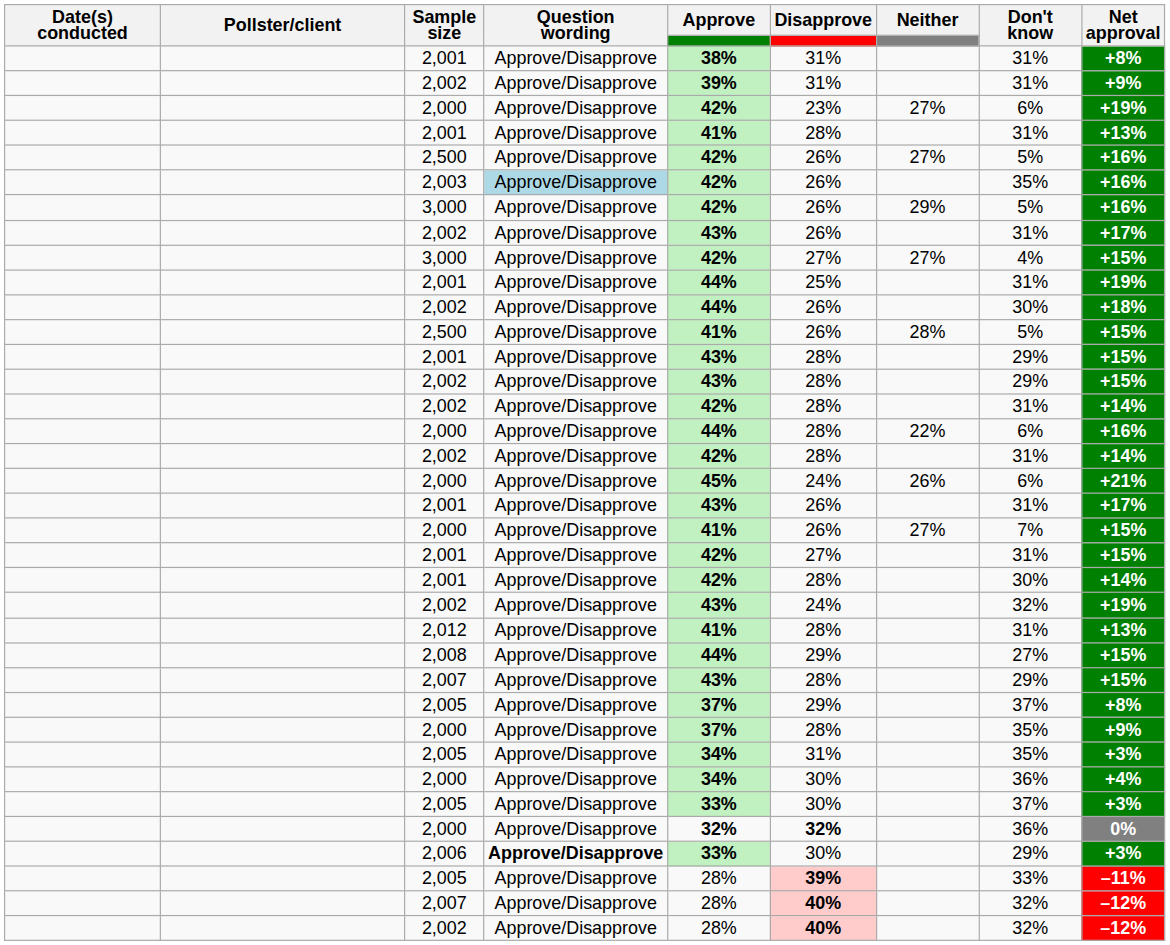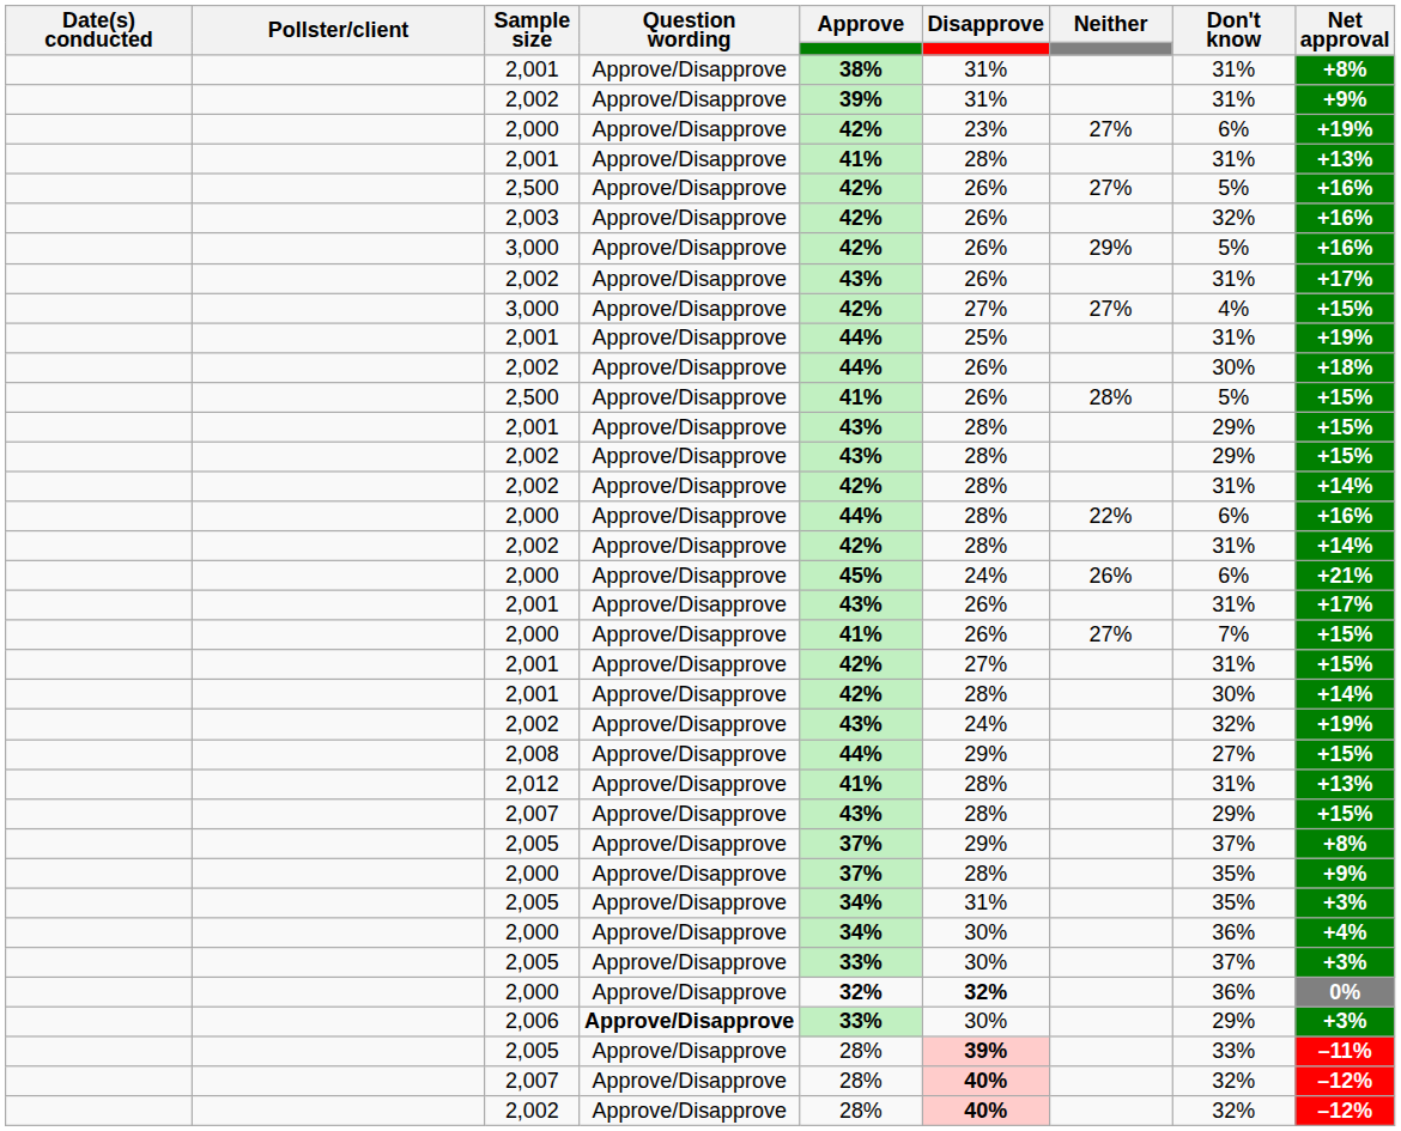 <table class="wikitable collapsible sortable mw-datatable" style="text-align:center;font-size:95%;line-height:14px;">
 <tr>
 <th style="width:125px;" rowspan="2">Date(s)<br>conducted</th>
 <th style="width:200px;" rowspan="2">Pollster/client</th>
 <th style="width:60px;" rowspan="2">Sample size</th>
 <th style="width:120px;" rowspan="2">Question<br>wording</th>
 <th class="unsortable" style="width:80px;">Approve</th>
 <th class="unsortable" style="width: 80px;">Disapprove</th>
 <th class="unsortable" style="width:80px;">Neither</th>
 <th class="unsortable" style="width:80px;" rowspan="2">Don't know</th>
 <th class="unsortable" style="width:20px;" rowspan="2">Net approval</th>
 </tr>
 <tr>
 <th class="unsortable" style="color:inherit;background:green;width:60px;"></th>
 <th class="unsortable" style="color:inherit;background:red;width:60px;"></th>
 <th class="unsortable" style="color:inherit;background:grey;width:60px;"></th>
 </tr>
 <tr>
 <td></td>
 <td></td>
 <td>2,001</td>
 <td>Approve/Disapprove</td>
 <td style="background:#C1F0C1"><strong>38%</strong></td>
 <td>31%</td>
 <td></td>
 <td>31%</td>
 <td style="background:green;color:white;"><strong>+8%</strong></td>
 </tr>
 <tr>
 <td></td>
 <td></td>
 <td>2,002</td>
 <td>Approve/Disapprove</td>
 <td style="background:#C1F0C1"><strong>39%</strong></td>
 <td>31%</td>
 <td></td>
 <td>31%</td>
 <td style="background:green;color:white;"><strong>+9%</strong></td>
 </tr>
 <tr>
 <td></td>
 <td></td>
 <td>2,000</td>
 <td>Approve/Disapprove</td>
 <td style="background:#C1F0C1"><strong>42%</strong></td>
 <td>23%</td>
 <td>27%</td>
 <td>6%</td>
 <td style="background:green;color:white;"><strong>+19%</strong></td>
 </tr>
 <tr>
 <td></td>
 <td></td>
 <td>2,001</td>
 <td>Approve/Disapprove</td>
 <td style="background:#C1F0C1"><strong>41%</strong></td>
 <td>28%</td>
 <td></td>
 <td>31%</td>
 <td style="background:green;color:white;"><strong>+13%</strong></td>
 </tr>
 <tr>
 <td></td>
 <td></td>
 <td>2,500</td>
 <td>Approve/Disapprove</td>
 <td style="background:#C1F0C1"><strong>42%</strong></td>
 <td>26%</td>
 <td>27%</td>
 <td>5%</td>
 <td style="background:green;color:white;"><strong>+16%</strong></td>
 </tr>
 <tr>
 <td></td>
 <td></td>
 <td>2,003</td>
-<td style="background: lightblue;">Approve/Disapprove</td>
+<td>Approve/Disapprove</td>
 <td style="background:#C1F0C1"><strong>42%</strong></td>
 <td>26%</td>
 <td></td>
-<td>35%</td>
+<td>32%</td>
 <td style="background:green;color:white;"><strong>+16%</strong></td>
 </tr>
 <tr>
 <td></td>
 <td></td>
 <td>3,000</td>
 <td>Approve/Disapprove</td>
 <td style="background:#C1F0C1"><strong>42%</strong></td>
 <td>26%</td>
 <td>29%</td>
 <td>5%</td>
 <td style="background:green;color:white;"><strong>+16%</strong></td>
 </tr>
 <tr>
 <td></td>
 <td></td>
 <td>2,002</td>
 <td>Approve/Disapprove</td>
 <td style="background:#C1F0C1"><strong>43%</strong></td>
 <td>26%</td>
 <td></td>
 <td>31%</td>
 <td style="background:green;color:white;"><strong>+17%</strong></td>
 </tr>
 <tr>
 <td></td>
 <td></td>
 <td>3,000</td>
 <td>Approve/Disapprove</td>
 <td style="background:#C1F0C1"><strong>42%</strong></td>
 <td>27%</td>
 <td>27%</td>
 <td>4%</td>
 <td style="background:green;color:white;"><strong>+15%</strong></td>
 </tr>
 <tr>
 <td></td>
 <td></td>
 <td>2,001</td>
 <td>Approve/Disapprove</td>
 <td style="background:#C1F0C1"><strong>44%</strong></td>
 <td>25%</td>
 <td></td>
 <td>31%</td>
 <td style="background:green;color:white;"><strong>+19%</strong></td>
 </tr>
 <tr>
 <td></td>
 <td></td>
 <td>2,002</td>
 <td>Approve/Disapprove</td>
 <td style="background:#C1F0C1"><strong>44%</strong></td>
 <td>26%</td>
 <td></td>
 <td>30%</td>
 <td style="background:green;color:white;"><strong>+18%</strong></td>
 </tr>
 <tr>
 <td></td>
 <td></td>
 <td>2,500</td>
 <td>Approve/Disapprove</td>
 <td style="background:#C1F0C1"><strong>41%</strong></td>
 <td>26%</td>
 <td>28%</td>
 <td>5%</td>
 <td style="background:green;color:white;"><strong>+15%</strong></td>
 </tr>
 <tr>
 <td></td>
 <td></td>
 <td>2,001</td>
 <td>Approve/Disapprove</td>
 <td style="background:#C1F0C1"><strong>43%</strong></td>
 <td>28%</td>
 <td></td>
 <td>29%</td>
 <td style="background:green;color:white;"><strong>+15%</strong></td>
 </tr>
 <tr>
 <td></td>
 <td></td>
 <td>2,002</td>
 <td>Approve/Disapprove</td>
 <td style="background:#C1F0C1"><strong>43%</strong></td>
 <td>28%</td>
 <td></td>
 <td>29%</td>
 <td style="background:green;color:white;"><strong>+15%</strong></td>
 </tr>
 <tr>
 <td></td>
 <td></td>
 <td>2,002</td>
 <td>Approve/Disapprove</td>
 <td style="background:#C1F0C1"><strong>42%</strong></td>
 <td>28%</td>
 <td></td>
 <td>31%</td>
 <td style="background:green;color:white;"><strong>+14%</strong></td>
 </tr>
 <tr>
 <td></td>
 <td></td>
 <td>2,000</td>
 <td>Approve/Disapprove</td>
 <td style="background:#C1F0C1"><strong>44%</strong></td>
 <td>28%</td>
 <td>22%</td>
 <td>6%</td>
 <td style="background:green;color:white;"><strong>+16%</strong></td>
 </tr>
 <tr>
 <td></td>
 <td></td>
 <td>2,002</td>
 <td>Approve/Disapprove</td>
 <td style="background:#C1F0C1"><strong>42%</strong></td>
 <td>28%</td>
 <td></td>
 <td>31%</td>
 <td style="background:green;color:white;"><strong>+14%</strong></td>
 </tr>
 <tr>
 <td></td>
 <td></td>
 <td>2,000</td>
 <td>Approve/Disapprove</td>
 <td style="background:#C1F0C1"><strong>45%</strong></td>
 <td>24%</td>
 <td>26%</td>
 <td>6%</td>
 <td style="background:green;color:white;"><strong>+21%</strong></td>
 </tr>
 <tr>
 <td></td>
 <td></td>
 <td>2,001</td>
 <td>Approve/Disapprove</td>
 <td style="background:#C1F0C1"><strong>43%</strong></td>
 <td>26%</td>
 <td></td>
 <td>31%</td>
 <td style="background:green;color:white;"><strong>+17%</strong></td>
 </tr>
 <tr>
 <td></td>
 <td></td>
 <td>2,000</td>
 <td>Approve/Disapprove</td>
 <td style="background:#C1F0C1"><strong>41%</strong></td>
 <td>26%</td>
 <td>27%</td>
 <td>7%</td>
 <td style="background:green;color:white;"><strong>+15%</strong></td>
 </tr>
 <tr>
 <td></td>
 <td></td>
 <td>2,001</td>
 <td>Approve/Disapprove</td>
 <td style="background:#C1F0C1"><strong>42%</strong></td>
 <td>27%</td>
 <td></td>
 <td>31%</td>
 <td style="background:green;color:white;"><strong>+15%</strong></td>
 </tr>
 <tr>
 <td></td>
 <td></td>
 <td>2,001</td>
 <td>Approve/Disapprove</td>
 <td style="background:#C1F0C1"><strong>42%</strong></td>
 <td>28%</td>
 <td></td>
 <td>30%</td>
 <td style="background:green;color:white;"><strong>+14%</strong></td>
 </tr>
 <tr>
 <td></td>
 <td></td>
 <td>2,002</td>
 <td>Approve/Disapprove</td>
 <td style="background:#C1F0C1"><strong>43%</strong></td>
 <td>24%</td>
 <td></td>
 <td>32%</td>
 <td style="background:green;color:white;"><strong>+19%</strong></td>
 </tr>
 <tr>
 <td></td>
 <td></td>
+<td>2,008</td>
+<td>Approve/Disapprove</td>
+<td style="background:#C1F0C1"><strong>44%</strong></td>
+<td>29%</td>
+<td></td>
+<td>27%</td>
+<td style="background:green;color:white;"><strong>+15%</strong></td>
+</tr>
+<tr>
+<td></td>
+<td></td>
 <td>2,012</td>
 <td>Approve/Disapprove</td>
 <td style="background:#C1F0C1"><strong>41%</strong></td>
 <td>28%</td>
 <td></td>
 <td>31%</td>
 <td style="background:green;color:white;"><strong>+13%</strong></td>
-</tr>
-<tr>
-<td></td>
-<td></td>
-<td>2,008</td>
-<td>Approve/Disapprove</td>
-<td style="background:#C1F0C1"><strong>44%</strong></td>
-<td>29%</td>
-<td></td>
-<td>27%</td>
-<td style="background:green;color:white;"><strong>+15%</strong></td>
 </tr>
 <tr>
 <td></td>
 <td></td>
 <td>2,007</td>
 <td>Approve/Disapprove</td>
 <td style="background:#C1F0C1"><strong>43%</strong></td>
 <td>28%</td>
 <td></td>
 <td>29%</td>
 <td style="background:green;color:white;"><strong>+15%</strong></td>
 </tr>
 <tr>
 <td></td>
 <td></td>
 <td>2,005</td>
 <td>Approve/Disapprove</td>
 <td style="background:#C1F0C1"><strong>37%</strong></td>
 <td>29%</td>
 <td></td>
 <td>37%</td>
 <td style="background:green;color:white;"><strong>+8%</strong></td>
 </tr>
 <tr>
 <td></td>
 <td></td>
 <td>2,000</td>
 <td>Approve/Disapprove</td>
 <td style="background:#C1F0C1"><strong>37%</strong></td>
 <td>28%</td>
 <td></td>
 <td>35%</td>
 <td style="background:green;color:white;"><strong>+9%</strong></td>
 </tr>
 <tr>
 <td></td>
 <td></td>
 <td>2,005</td>
 <td>Approve/Disapprove</td>
 <td style="background:#C1F0C1"><strong>34%</strong></td>
 <td 31%>31%</td>
 <td></td>
 <td>35%</td>
 <td style="background:green;color:white;"><strong>+3%</strong></td>
 </tr>
 <tr>
 <td></td>
 <td></td>
 <td>2,000</td>
 <td>Approve/Disapprove</td>
 <td style="background:#C1F0C1"><strong>34%</strong></td>
 <td>30%</td>
 <td></td>
 <td>36%</td>
 <td style="background:green;color:white;"><strong>+4%</strong></td>
 </tr>
 <tr>
 <td></td>
 <td></td>
 <td>2,005</td>
 <td>Approve/Disapprove</td>
 <td style="background:#C1F0C1"><strong>33%</strong></td>
 <td>30%</td>
 <td></td>
 <td>37%</td>
 <td style="background:green;color:white;"><strong>+3%</strong></td>
 </tr>
 <tr>
 <td></td>
 <td></td>
 <td>2,000</td>
 <td>Approve/Disapprove</td>
 <td><strong>32%</strong></td>
 <td><strong>32%</strong></td>
 <td></td>
 <td>36%</td>
 <td style="background:grey;color:white;"><strong>0%</strong></td>
 </tr>
 <tr>
 <td></td>
 <td></td>
 <td>2,006</td>
 <td><strong>Approve/Disapprove</strong></td>
 <td style="background:#C1F0C1"><strong>33%</strong></td>
 <td>30%</td>
 <td></td>
 <td>29%</td>
 <td style="background:green;color:white;"><strong>+3%</strong></td>
 </tr>
 <tr>
 <td></td>
 <td></td>
 <td>2,005</td>
 <td>Approve/Disapprove</td>
 <td>28%</td>
 <td style="background:#ffcccb"><strong>39%</strong></td>
 <td></td>
 <td>33%</td>
 <td style="background:red;color:white;"><strong>–11%</strong></td>
 </tr>
 <tr>
 <td></td>
 <td> </td>
 <td>2,007</td>
 <td>Approve/Disapprove</td>
 <td>28%</td>
 <td style="background:#ffcccb"><strong>40%</strong></td>
 <td></td>
 <td>32%</td>
 <td style="background:red;color:white;"><strong>–12%</strong></td>
 </tr>
 <tr>
 <td></td>
 <td></td>
 <td>2,002</td>
 <td>Approve/Disapprove</td>
 <td>28%</td>
 <td style="background:#ffcccb"><strong>40%</strong></td>
 <td></td>
 <td>32%</td>
 <td style="background:red;color:white;"><strong>–12%</strong></td>
 </tr>
 </table>
